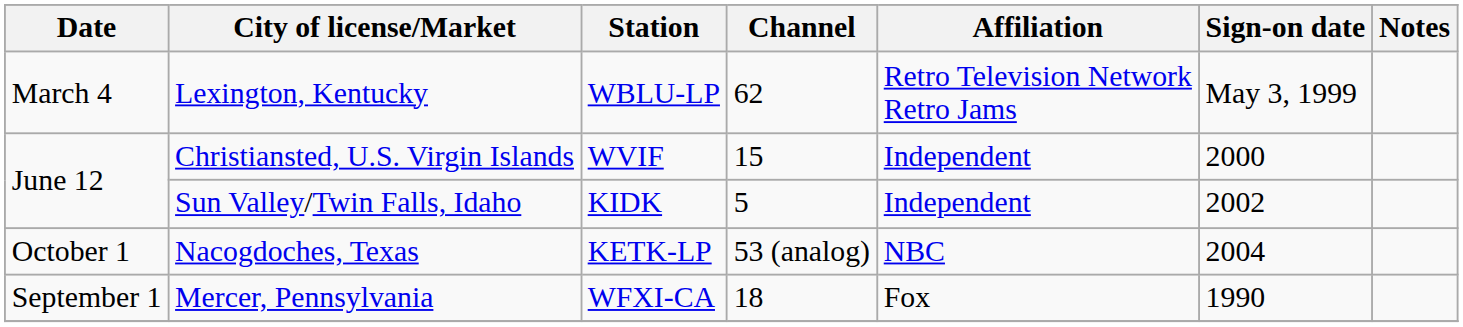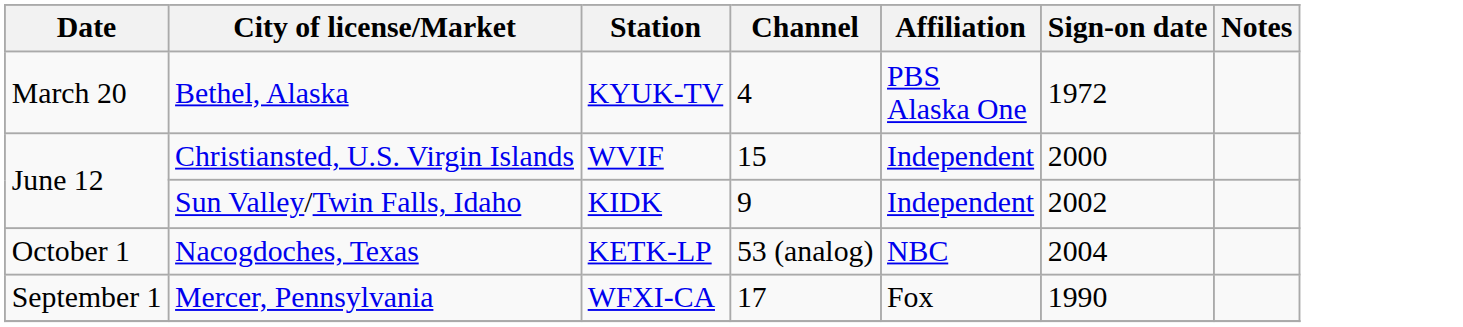 <table class="wikitable sortable">
 <tr>
 <th>Date</th>
 <th>City of license/Market</th>
 <th>Station</th>
 <th>Channel</th>
 <th>Affiliation</th>
 <th>Sign-on date</th>
 <th>Notes</th>
 </tr>
 <tr>
-<td>March 4</td>
-<td><a href='#'>Lexington, Kentucky</a></td>
-<td><a href='#'>WBLU-LP</a></td>
-<td>62</td>
-<td><a href='#'>Retro Television Network</a> <br> <a href='#'>Retro Jams</a></td>
-<td>May 3, 1999</td>
+<td>March 20</td>
+<td><a href='#'>Bethel, Alaska</a></td>
+<td><a href='#'>KYUK-TV</a></td>
+<td>4</td>
+<td><a href='#'>PBS</a> <br> <a href='#'>Alaska One</a></td>
+<td>1972</td>
 <td></td>
 </tr>
 <tr>
 <td rowspan=2>June 12</td>
 <td><a href='#'>Christiansted, U.S. Virgin Islands</a></td>
 <td><a href='#'>WVIF</a></td>
 <td>15</td>
 <td><a href='#'>Independent</a></td>
 <td>2000</td>
 <td></td>
 </tr>
 <tr>
 <td><a href='#'>Sun Valley</a>/<a href='#'>Twin Falls, Idaho</a></td>
 <td><a href='#'>KIDK</a></td>
-<td>5</td>
+<td>9</td>
 <td><a href='#'>Independent</a></td>
 <td>2002</td>
 <td></td>
 </tr>
 <tr>
 <td>October 1</td>
 <td><a href='#'>Nacogdoches, Texas</a></td>
 <td><a href='#'>KETK-LP</a></td>
 <td>53 (analog)</td>
 <td><a href='#'>NBC</a></td>
 <td>2004</td>
 <td></td>
 </tr>
 <tr>
 <td>September 1</td>
 <td><a href='#'>Mercer, Pennsylvania</a></td>
 <td><a href='#'>WFXI-CA</a></td>
-<td>18</td>
+<td>17</td>
 <td>Fox</td>
 <td>1990</td>
 <td></td>
 </tr>
 <tr>
 </tr>
 </table>
